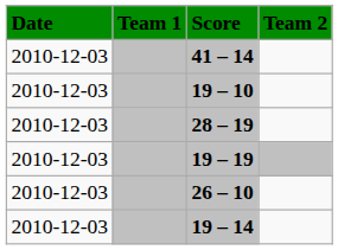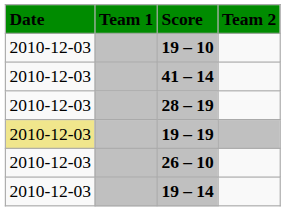 <table class="wikitable" style="margin:0.5em auto; font-size:95%">
 <tr bgcolor="#008B00">
 <td><strong>Date</strong></td>
 <td><strong>Team 1</strong></td>
 <td><strong>Score</strong></td>
 <td><strong>Team 2</strong></td>
 </tr>
 <tr>
 <td>2010-12-03</td>
 <td bgcolor="silver"><strong></strong></td>
-<td bgcolor="silver"><strong> 41 – 14 </strong></td>
+<td bgcolor="silver"><strong>19 – 10 </strong></td>
 <td></td>
 </tr>
 <tr>
 <td>2010-12-03</td>
 <td bgcolor="silver"><strong></strong></td>
-<td bgcolor="silver"><strong>19 – 10 </strong></td>
+<td bgcolor="silver"><strong> 41 – 14 </strong></td>
 <td></td>
 </tr>
 <tr>
 <td>2010-12-03</td>
 <td bgcolor="silver"><strong></strong></td>
 <td bgcolor="silver"><strong> 28 – 19 </strong></td>
 <td></td>
 </tr>
 <tr>
-<td>2010-12-03</td>
+<td style="background: khaki;">2010-12-03</td>
 <td bgcolor="silver"><strong></strong></td>
 <td bgcolor="silver"><strong> 19 – 19 </strong></td>
 <td bgcolor="silver"><strong></strong></td>
 </tr>
 <tr>
 <td>2010-12-03</td>
 <td bgcolor="silver"><strong></strong></td>
 <td bgcolor="silver"><strong> 26 – 10 </strong></td>
 <td></td>
 </tr>
 <tr>
 <td>2010-12-03</td>
 <td bgcolor="silver"><strong></strong></td>
 <td bgcolor="silver"><strong> 19 – 14 </strong></td>
 <td></td>
 </tr>
 </table>
